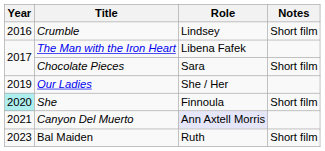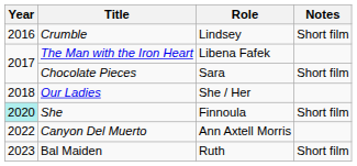 <table class="wikitable plainrowheaders">
 <tr>
 <th>Year</th>
 <th>Title</th>
 <th>Role</th>
 <th>Notes</th>
 </tr>
 <tr>
 <td>2016</td>
 <td><em>Crumble</em></td>
 <td>Lindsey</td>
 <td>Short film</td>
 </tr>
 <tr>
 <td rowspan="2">2017</td>
 <td><em><a href='#'>The Man with the Iron Heart</a></em></td>
 <td>Libena Fafek</td>
 <td></td>
 </tr>
 <tr>
 <td><em>Chocolate Pieces</em></td>
 <td>Sara</td>
 <td>Short film</td>
 </tr>
 <tr>
-<td>2019</td>
+<td>2018</td>
 <td><em><a href='#'>Our Ladies</a></em></td>
 <td>She / Her</td>
 <td></td>
 </tr>
 <tr>
 <td style="background: paleturquoise;">2020</td>
 <td><em>She</em></td>
 <td>Finnoula</td>
 <td>Short film</td>
 </tr>
 <tr>
-<td>2021</td>
+<td>2022</td>
 <td><em>Canyon Del Muerto</em></td>
-<td style="background: lavender;">Ann Axtell Morris</td>
+<td>Ann Axtell Morris</td>
 <td></td>
 </tr>
 <tr>
 <td>2023</td>
 <td>Bal Maiden</td>
 <td>Ruth</td>
 <td>Short film</td>
 </tr>
 </table>
